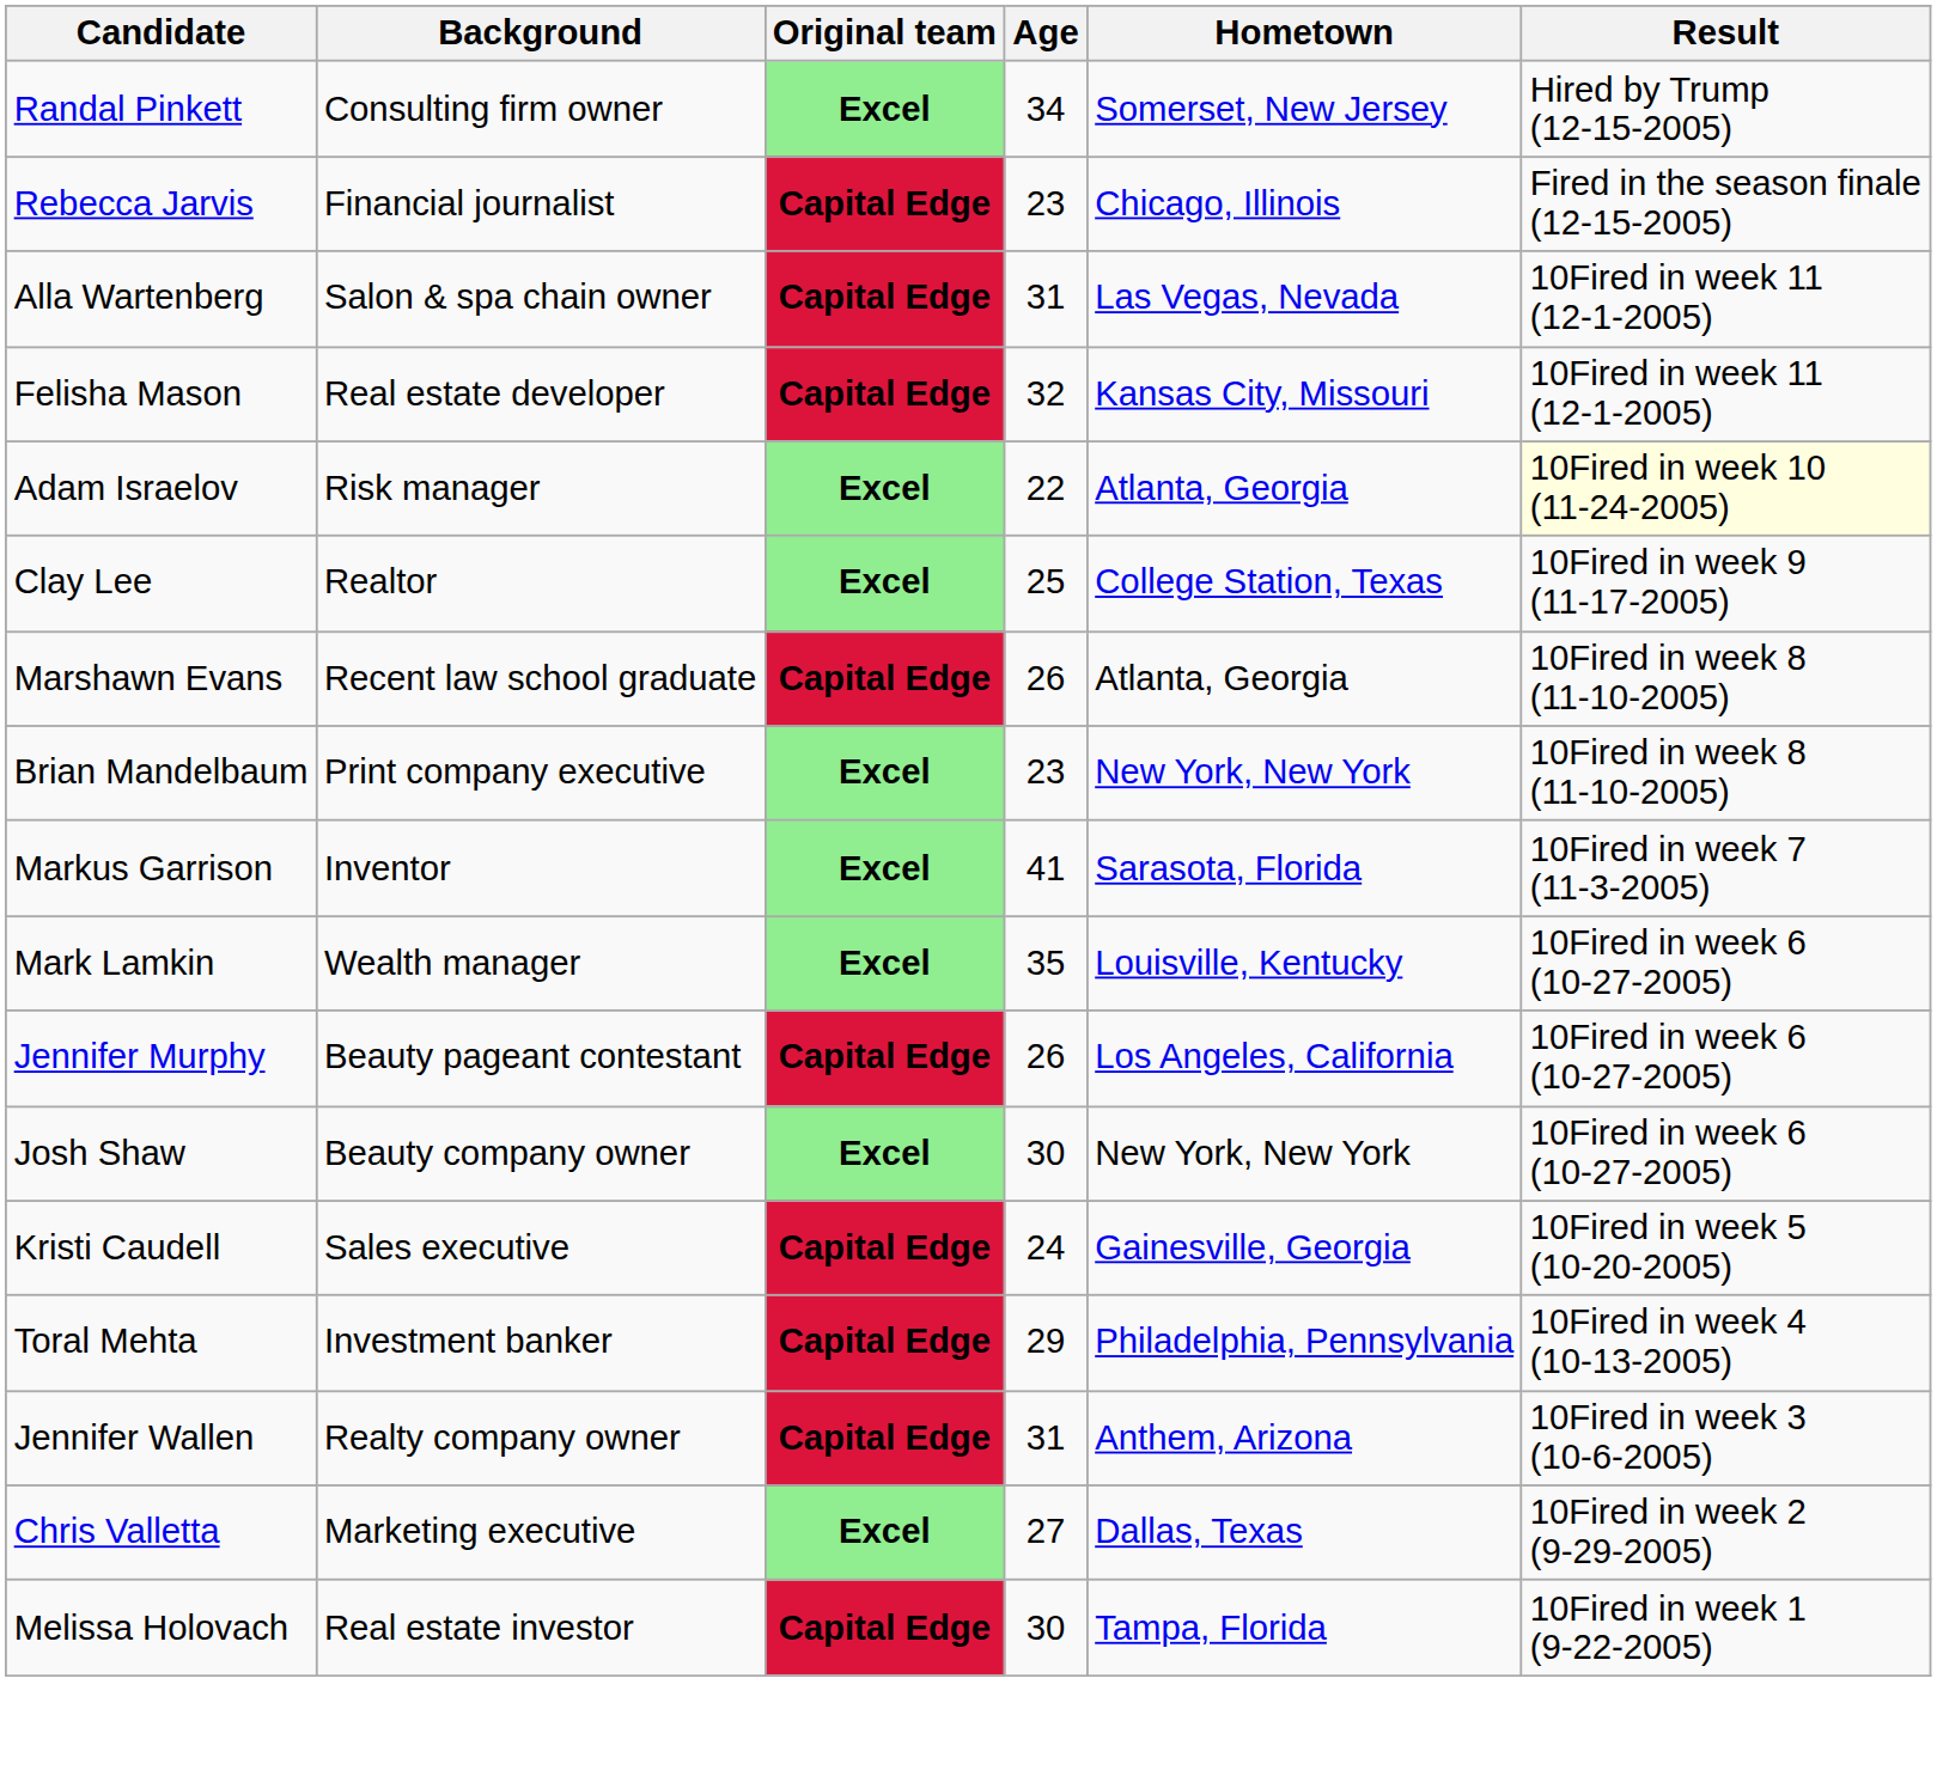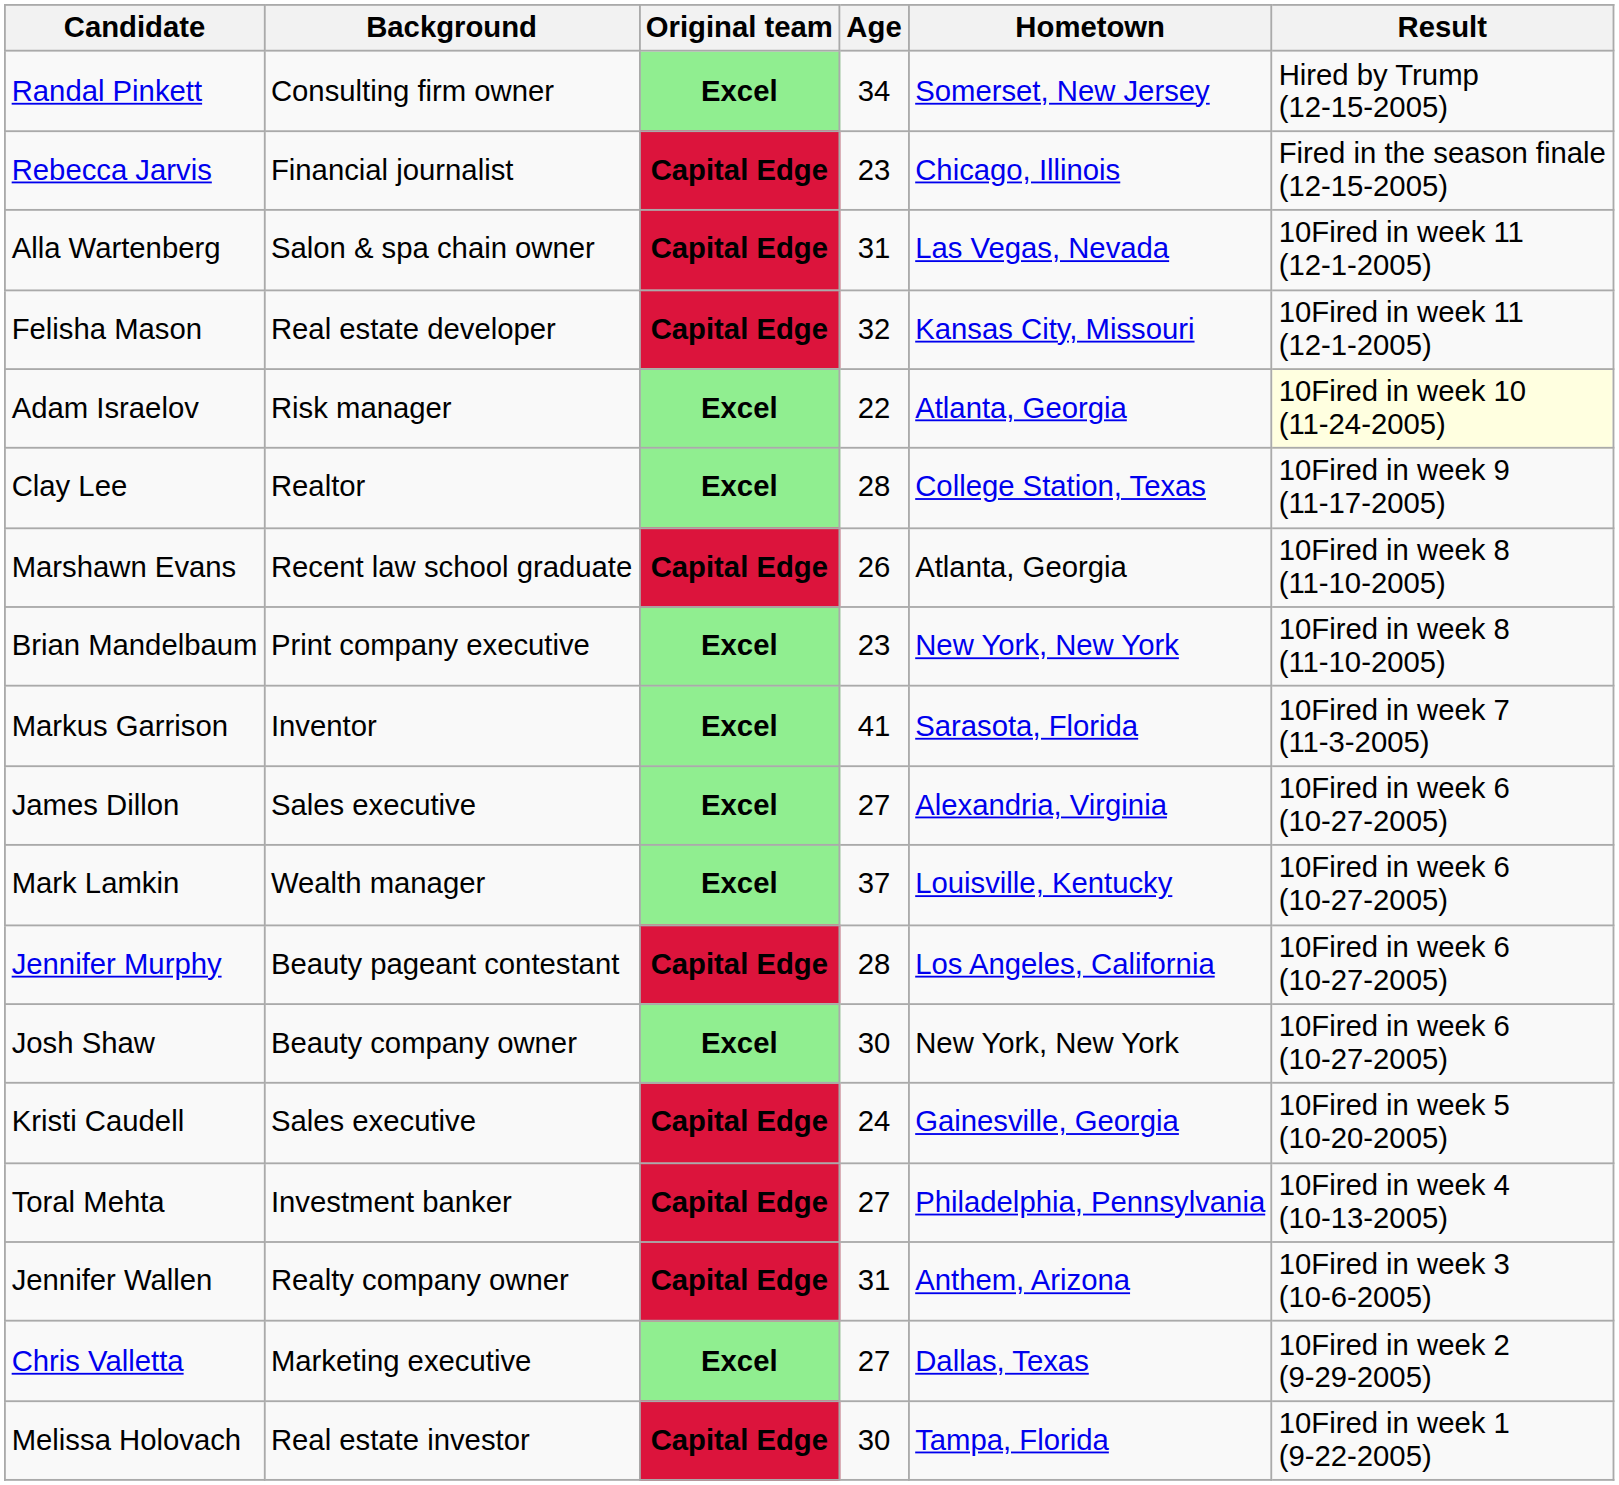 <table class="sortable wikitable">
 <tr>
 <th>Candidate</th>
 <th>Background</th>
 <th>Original team</th>
 <th>Age</th>
 <th>Hometown</th>
 <th>Result</th>
 </tr>
 <tr>
 <td><a href='#'>Randal Pinkett</a></td>
 <td>Consulting firm owner</td>
 <td style="text-align:center; background:lightgreen;"><strong>Excel</strong></td>
 <td style="text-align:center;">34</td>
 <td><a href='#'>Somerset, New Jersey</a></td>
 <td>Hired by Trump<br>(12-15-2005)</td>
 </tr>
 <tr>
 <td><a href='#'>Rebecca Jarvis</a></td>
 <td>Financial journalist</td>
 <td style="text-align:center; background:crimson;"><span><strong>Capital Edge</strong></span></td>
 <td style="text-align:center;">23</td>
 <td><a href='#'>Chicago, Illinois</a></td>
 <td>Fired in the season finale<br>(12-15-2005)</td>
 </tr>
 <tr>
 <td>Alla Wartenberg</td>
 <td>Salon & spa chain owner</td>
 <td style="text-align:center; background:crimson;"><span><strong>Capital Edge</strong></span></td>
 <td style="text-align:center;">31</td>
 <td><a href='#'>Las Vegas, Nevada</a></td>
 <td><span>10</span>Fired in week 11<br>(12-1-2005)</td>
 </tr>
 <tr>
 <td>Felisha Mason</td>
 <td>Real estate developer</td>
 <td style="text-align:center; background:crimson;"><span><strong>Capital Edge</strong></span></td>
 <td style="text-align:center;">32</td>
 <td><a href='#'>Kansas City, Missouri</a></td>
 <td><span>10</span>Fired in week 11<br>(12-1-2005)</td>
 </tr>
 <tr>
 <td>Adam Israelov</td>
 <td>Risk manager</td>
 <td style="text-align:center; background:lightgreen;"><strong>Excel</strong></td>
 <td style="text-align:center;">22</td>
 <td><a href='#'>Atlanta, Georgia</a></td>
 <td style="background: lightyellow;"><span>10</span>Fired in week 10<br>(11-24-2005)</td>
 </tr>
 <tr>
 <td>Clay Lee</td>
 <td>Realtor</td>
 <td style="text-align:center; background:lightgreen;"><strong>Excel</strong></td>
-<td style="text-align:center;">25</td>
+<td style="text-align:center;">28</td>
 <td><a href='#'>College Station, Texas</a></td>
 <td><span>10</span>Fired in week 9<br>(11-17-2005)</td>
 </tr>
 <tr>
 <td>Marshawn Evans</td>
 <td>Recent law school graduate</td>
 <td style="text-align:center; background:crimson;"><span><strong>Capital Edge</strong></span></td>
 <td style="text-align:center;">26</td>
 <td>Atlanta, Georgia</td>
 <td><span>10</span>Fired in week 8<br>(11-10-2005)</td>
 </tr>
 <tr>
 <td>Brian Mandelbaum</td>
 <td>Print company executive</td>
 <td style="text-align:center; background:lightgreen;"><strong>Excel</strong></td>
 <td style="text-align:center;">23</td>
 <td><a href='#'>New York, New York</a></td>
 <td><span>10</span>Fired in week 8<br>(11-10-2005)</td>
 </tr>
 <tr>
 <td>Markus Garrison</td>
 <td>Inventor</td>
 <td style="text-align:center; background:lightgreen;"><strong>Excel</strong></td>
 <td style="text-align:center;">41</td>
 <td><a href='#'>Sarasota, Florida</a></td>
 <td><span>10</span>Fired in week 7<br>(11-3-2005)</td>
 </tr>
 <tr>
+<td>James Dillon</td>
+<td>Sales executive</td>
+<td style="text-align:center; background:lightgreen;"><strong>Excel</strong></td>
+<td style="text-align:center;">27</td>
+<td><a href='#'>Alexandria, Virginia</a></td>
+<td><span>10</span>Fired in week 6<br>(10-27-2005)</td>
+</tr>
+<tr>
 <td>Mark Lamkin</td>
 <td>Wealth manager</td>
 <td style="text-align:center; background:lightgreen;"><strong>Excel</strong></td>
-<td style="text-align:center;">35</td>
+<td style="text-align:center;">37</td>
 <td><a href='#'>Louisville, Kentucky</a></td>
 <td><span>10</span>Fired in week 6<br>(10-27-2005)</td>
 </tr>
 <tr>
 <td><a href='#'>Jennifer Murphy</a></td>
 <td>Beauty pageant contestant</td>
 <td style="text-align:center; background:crimson;"><span><strong>Capital Edge</strong></span></td>
-<td style="text-align:center;">26</td>
+<td style="text-align:center;">28</td>
 <td><a href='#'>Los Angeles, California</a></td>
 <td><span>10</span>Fired in week 6<br>(10-27-2005)</td>
 </tr>
 <tr>
 <td>Josh Shaw</td>
 <td>Beauty company owner</td>
 <td style="text-align:center; background:lightgreen;"><strong>Excel</strong></td>
 <td style="text-align:center;">30</td>
 <td>New York, New York</td>
 <td><span>10</span>Fired in week 6<br>(10-27-2005)</td>
 </tr>
 <tr>
 <td>Kristi Caudell</td>
 <td>Sales executive</td>
 <td style="text-align:center; background:crimson;"><span><strong>Capital Edge</strong></span></td>
 <td style="text-align:center;">24</td>
 <td><a href='#'>Gainesville, Georgia</a></td>
 <td><span>10</span>Fired in week 5<br>(10-20-2005)</td>
 </tr>
 <tr>
 <td>Toral Mehta</td>
 <td>Investment banker</td>
 <td style="text-align:center; background:crimson;"><span><strong>Capital Edge</strong></span></td>
-<td style="text-align:center;">29</td>
+<td style="text-align:center;">27</td>
 <td><a href='#'>Philadelphia, Pennsylvania</a></td>
 <td><span>10</span>Fired in week 4<br>(10-13-2005)</td>
 </tr>
 <tr>
 <td>Jennifer Wallen</td>
 <td>Realty company owner</td>
 <td style="text-align:center; background:crimson;"><span><strong>Capital Edge</strong></span></td>
 <td style="text-align:center;">31</td>
 <td><a href='#'>Anthem, Arizona</a></td>
 <td><span>10</span>Fired in week 3<br>(10-6-2005)</td>
 </tr>
 <tr>
 <td><a href='#'>Chris Valletta</a></td>
 <td>Marketing executive</td>
 <td style="text-align:center; background:lightgreen;"><strong>Excel</strong></td>
 <td style="text-align:center;">27</td>
 <td><a href='#'>Dallas, Texas</a></td>
 <td><span>10</span>Fired in week 2<br>(9-29-2005)</td>
 </tr>
 <tr>
 <td>Melissa Holovach</td>
 <td>Real estate investor</td>
 <td style="text-align:center; background:crimson;"><span><strong>Capital Edge</strong></span></td>
 <td style="text-align:center;">30</td>
 <td><a href='#'>Tampa, Florida</a></td>
 <td><span>10</span>Fired in week 1<br>(9-22-2005)</td>
 </tr>
 </table>
